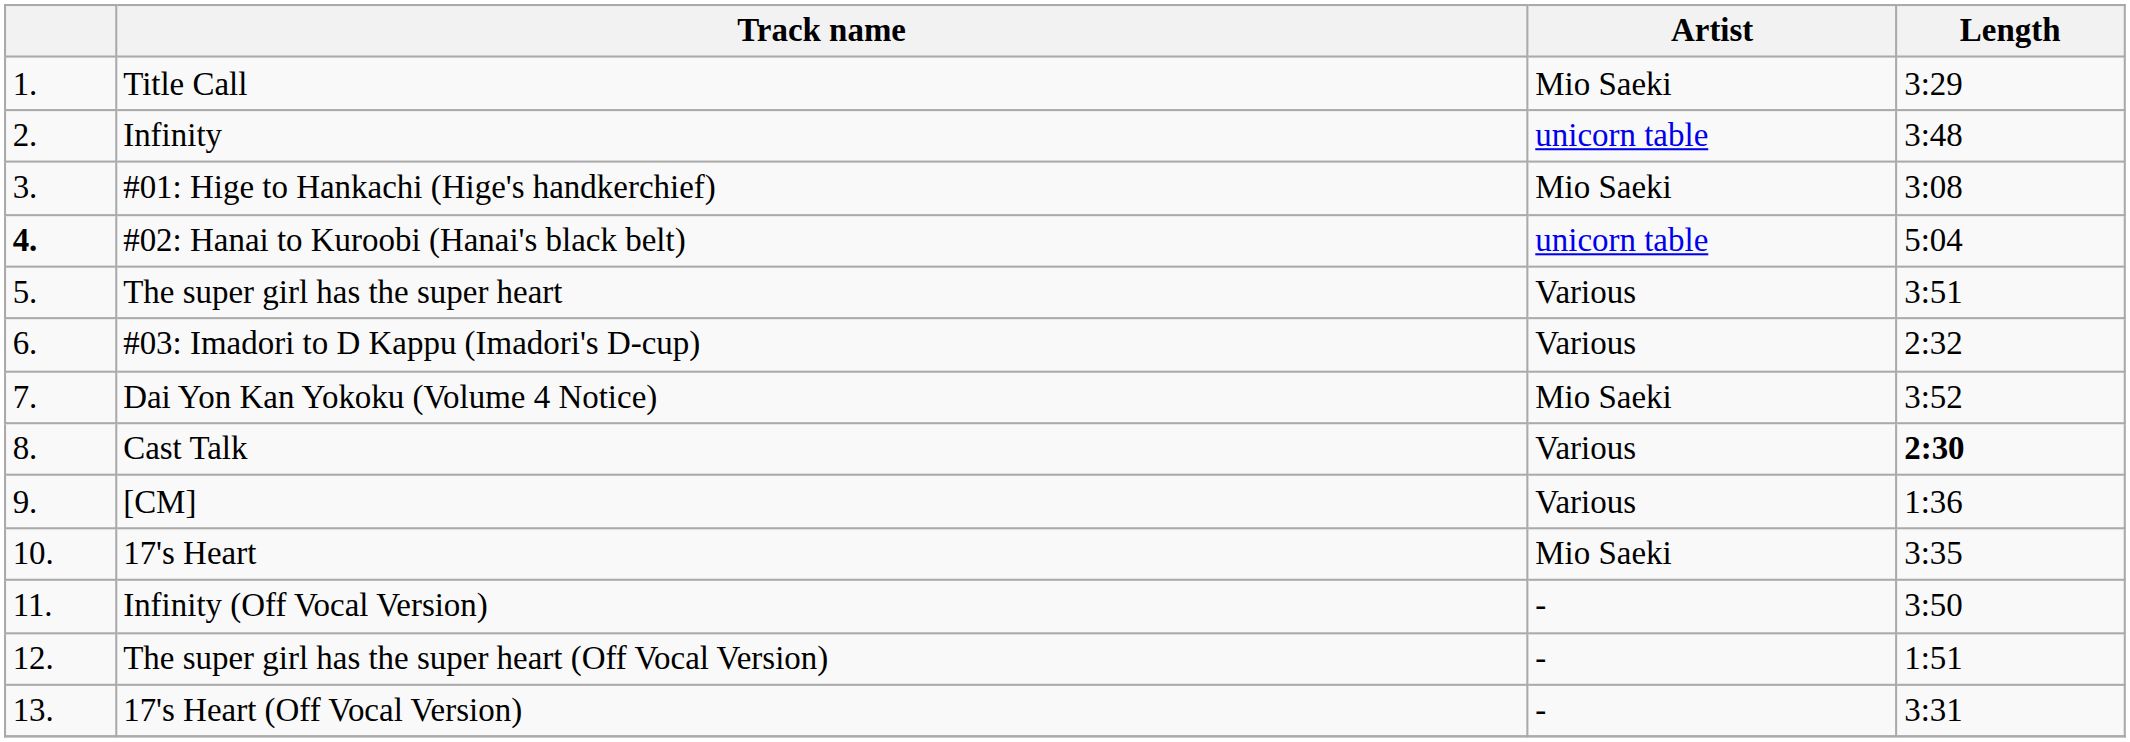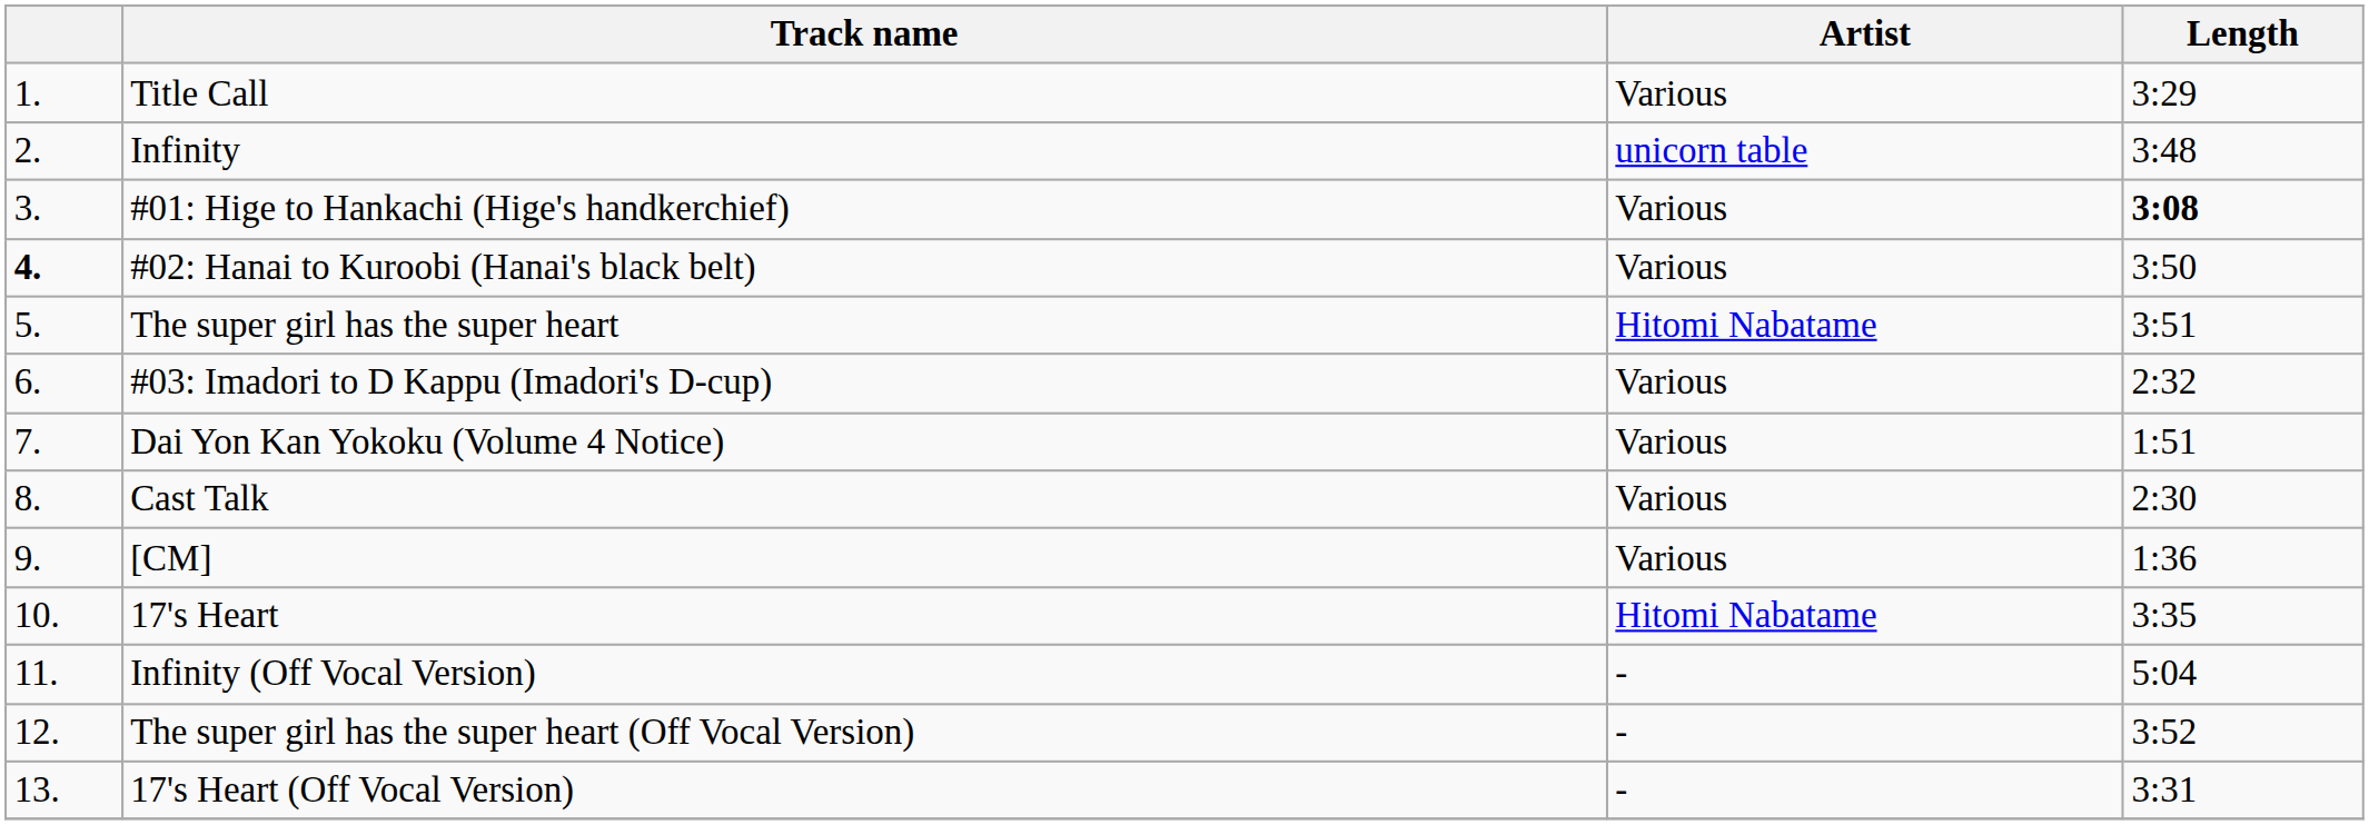 <table class="wikitable" style="width:65%;">
 <tr>
 <th></th>
 <th>Track name</th>
 <th>Artist</th>
 <th>Length</th>
 </tr>
 <tr>
 <td>1.</td>
 <td>Title Call</td>
-<td>Mio Saeki</td>
+<td>Various</td>
 <td>3:29</td>
 </tr>
 <tr>
 <td>2.</td>
 <td>Infinity</td>
 <td><a href='#'>unicorn table</a></td>
 <td>3:48</td>
 </tr>
 <tr>
 <td>3.</td>
 <td>#01: Hige to Hankachi (Hige's handkerchief)</td>
-<td>Mio Saeki</td>
-<td>3:08</td>
+<td>Various</td>
+<td><strong>3:08</strong></td>
 </tr>
 <tr>
 <td><strong>4.</strong></td>
 <td>#02: Hanai to Kuroobi (Hanai's black belt)</td>
-<td><a href='#'>unicorn table</a></td>
-<td>5:04</td>
+<td>Various</td>
+<td>3:50</td>
 </tr>
 <tr>
 <td>5.</td>
 <td>The super girl has the super heart</td>
-<td>Various</td>
+<td><a href='#'>Hitomi Nabatame</a></td>
 <td>3:51</td>
 </tr>
 <tr>
 <td>6.</td>
 <td>#03: Imadori to D Kappu (Imadori's D-cup)</td>
 <td>Various</td>
 <td>2:32</td>
 </tr>
 <tr>
 <td>7.</td>
 <td>Dai Yon Kan Yokoku (Volume 4 Notice)</td>
-<td>Mio Saeki</td>
-<td>3:52</td>
+<td>Various</td>
+<td>1:51</td>
 </tr>
 <tr>
 <td>8.</td>
 <td>Cast Talk</td>
 <td>Various</td>
-<td><strong>2:30</strong></td>
+<td>2:30</td>
 </tr>
 <tr>
 <td>9.</td>
 <td>[CM]</td>
 <td>Various</td>
 <td>1:36</td>
 </tr>
 <tr>
 <td>10.</td>
 <td>17's Heart</td>
-<td>Mio Saeki</td>
+<td><a href='#'>Hitomi Nabatame</a></td>
 <td>3:35</td>
 </tr>
 <tr>
 <td>11.</td>
 <td>Infinity (Off Vocal Version)</td>
 <td>-</td>
-<td>3:50</td>
+<td>5:04</td>
 </tr>
 <tr>
 <td>12.</td>
 <td>The super girl has the super heart (Off Vocal Version)</td>
 <td>-</td>
-<td>1:51</td>
+<td>3:52</td>
 </tr>
 <tr>
 <td>13.</td>
 <td>17's Heart (Off Vocal Version)</td>
 <td>-</td>
 <td>3:31</td>
 </tr>
 <tr>
 </tr>
 </table>
